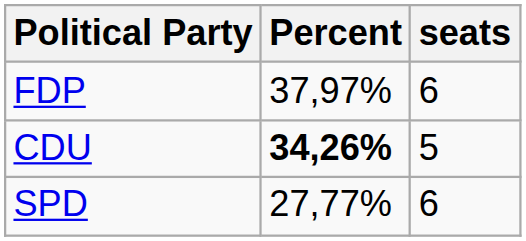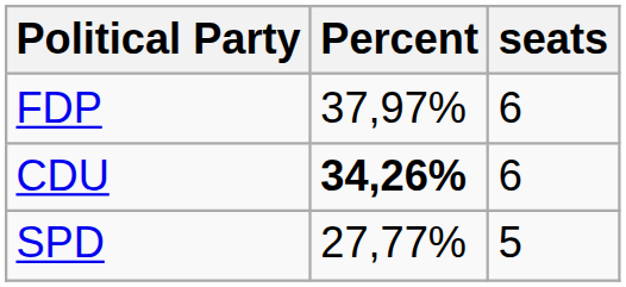 <table class="wikitable">
 <tr>
 <th>Political Party</th>
 <th>Percent</th>
 <th>seats</th>
 </tr>
 <tr>
 <td><a href='#'>FDP</a></td>
 <td>37,97%</td>
 <td>6</td>
 </tr>
 <tr>
 <td><a href='#'>CDU</a></td>
 <td><strong>34,26%</strong></td>
-<td>5</td>
+<td>6</td>
 </tr>
 <tr>
 <td><a href='#'>SPD</a></td>
 <td>27,77%</td>
-<td>6</td>
+<td>5</td>
 </tr>
 </table>
